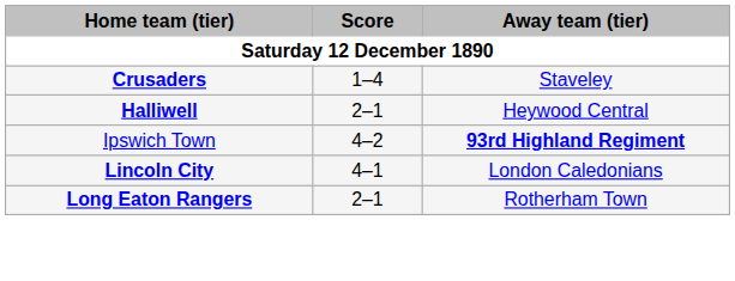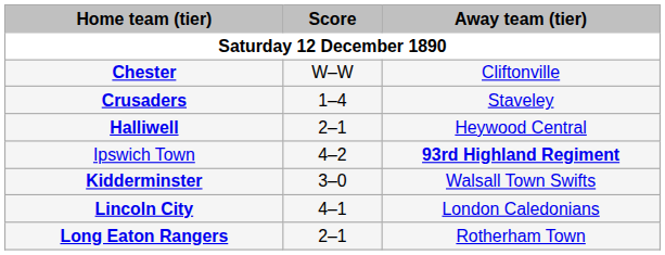 <table class="wikitable" style="width: 550px; background:WhiteSmoke; text-align:center; font-size:90%">
 <tr>
 <td scope="col" style="width: 42.50%; background:silver;"><strong>Home team (tier)</strong></td>
 <td scope="col" style="width: 15.00%; background:silver;"><strong>Score</strong></td>
 <td scope="col" style="width: 42.50%; background:silver;"><strong>Away team (tier)</strong></td>
 </tr>
 <tr>
 <td colspan="3" style= background:White><strong>Saturday 12 December 1890</strong></td>
+</tr>
+<tr>
+<td><strong><a href='#'>Chester</a></strong></td>
+<td>W–W</td>
+<td><a href='#'>Cliftonville</a></td>
 </tr>
 <tr>
 <td><strong><a href='#'>Crusaders</a></strong></td>
 <td>1–4</td>
 <td><a href='#'>Staveley</a></td>
 </tr>
 <tr>
 <td><strong><a href='#'>Halliwell</a></strong></td>
 <td>2–1</td>
 <td><a href='#'>Heywood Central</a></td>
 </tr>
 <tr>
 <td><a href='#'>Ipswich Town</a></td>
 <td>4–2</td>
 <td><strong><a href='#'>93rd Highland Regiment</a></strong></td>
 </tr>
 <tr>
+<td><strong><a href='#'>Kidderminster</a></strong></td>
+<td>3–0</td>
+<td><a href='#'>Walsall Town Swifts</a></td>
+</tr>
+<tr>
 <td><strong><a href='#'>Lincoln City</a></strong></td>
 <td>4–1</td>
 <td><a href='#'>London Caledonians</a></td>
 </tr>
 <tr>
 <td><strong><a href='#'>Long Eaton Rangers</a></strong></td>
 <td>2–1</td>
 <td><a href='#'>Rotherham Town</a></td>
 </tr>
 </table>
